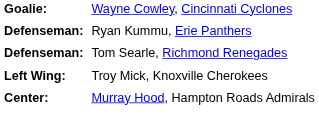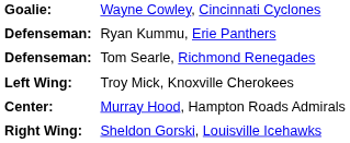 <table cellpadding="1" cellspacing="8">
 <tr>
 <td><strong>Goalie:</strong></td>
 <td><a href='#'>Wayne Cowley</a>, <a href='#'>Cincinnati Cyclones</a></td>
 </tr>
 <tr>
 <td><strong>Defenseman:</strong></td>
 <td>Ryan Kummu, <a href='#'>Erie Panthers</a></td>
 </tr>
 <tr>
 <td><strong>Defenseman:</strong></td>
 <td>Tom Searle, <a href='#'>Richmond Renegades</a></td>
 </tr>
 <tr>
 <td><strong>Left Wing:</strong></td>
 <td>Troy Mick, Knoxville Cherokees</td>
 </tr>
 <tr>
 <td><strong>Center:</strong></td>
 <td><a href='#'>Murray Hood</a>, Hampton Roads Admirals</td>
 </tr>
+<tr>
+<td><strong>Right Wing:</strong></td>
+<td><a href='#'>Sheldon Gorski</a>, <a href='#'>Louisville Icehawks</a></td>
+</tr>
 </table>
